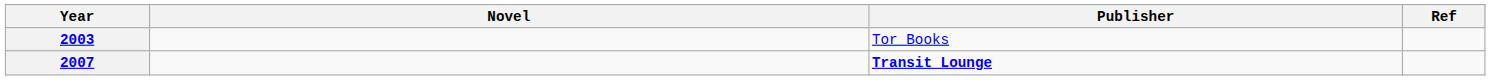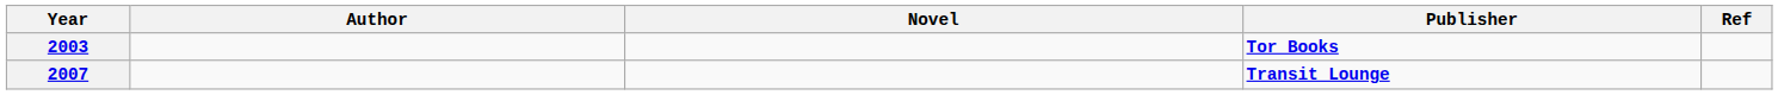 <table class="sortable wikitable" width="85%" cellpadding="5" style="margin: 1em auto 1em auto">
 <tr>
 <th width="7%">Year</th>
+<th width="28%">Author</th>
 <th width="35%">Novel</th>
 <th width="26%">Publisher</th>
 <th width="4%" class="unsortable">Ref</th>
 </tr>
 <tr>
 <th align="center"><a href='#'>2003</a></th>
 <td></td>
-<td><a href='#'>Tor Books</a></td>
+<td></td>
+<td><strong><a href='#'>Tor Books</a></strong></td>
 <td></td>
 </tr>
 <tr>
 <th align="center"><a href='#'>2007</a></th>
 <td></td>
+<td></td>
 <td><strong><a href='#'>Transit Lounge</a></strong></td>
 <td></td>
 </tr>
 </table>
